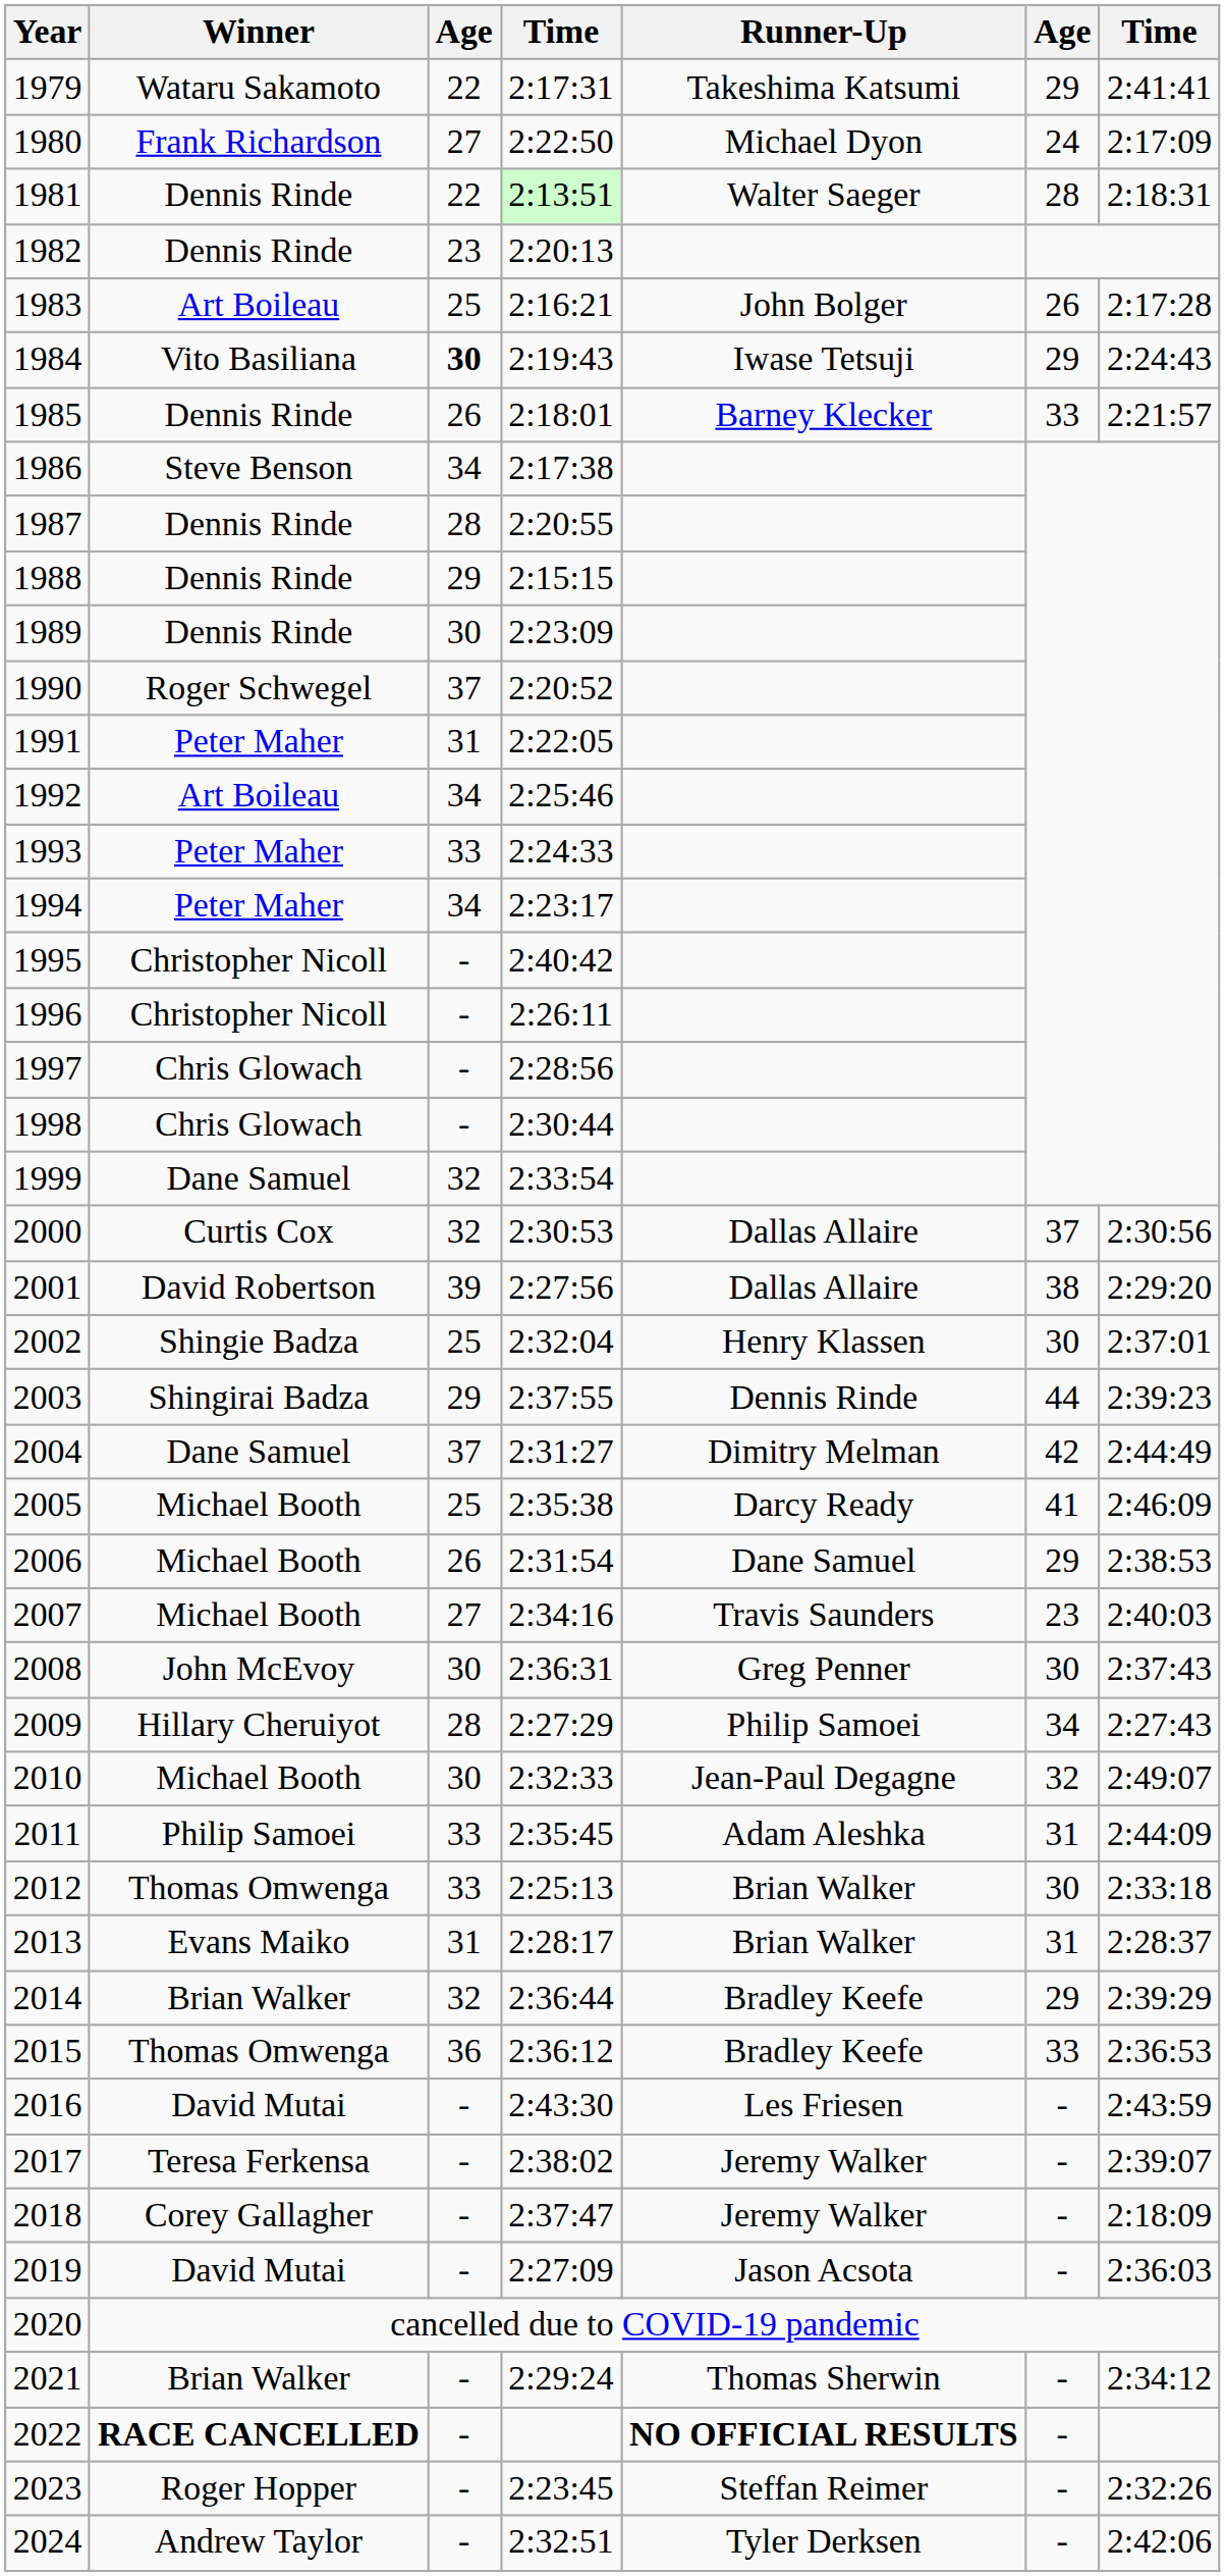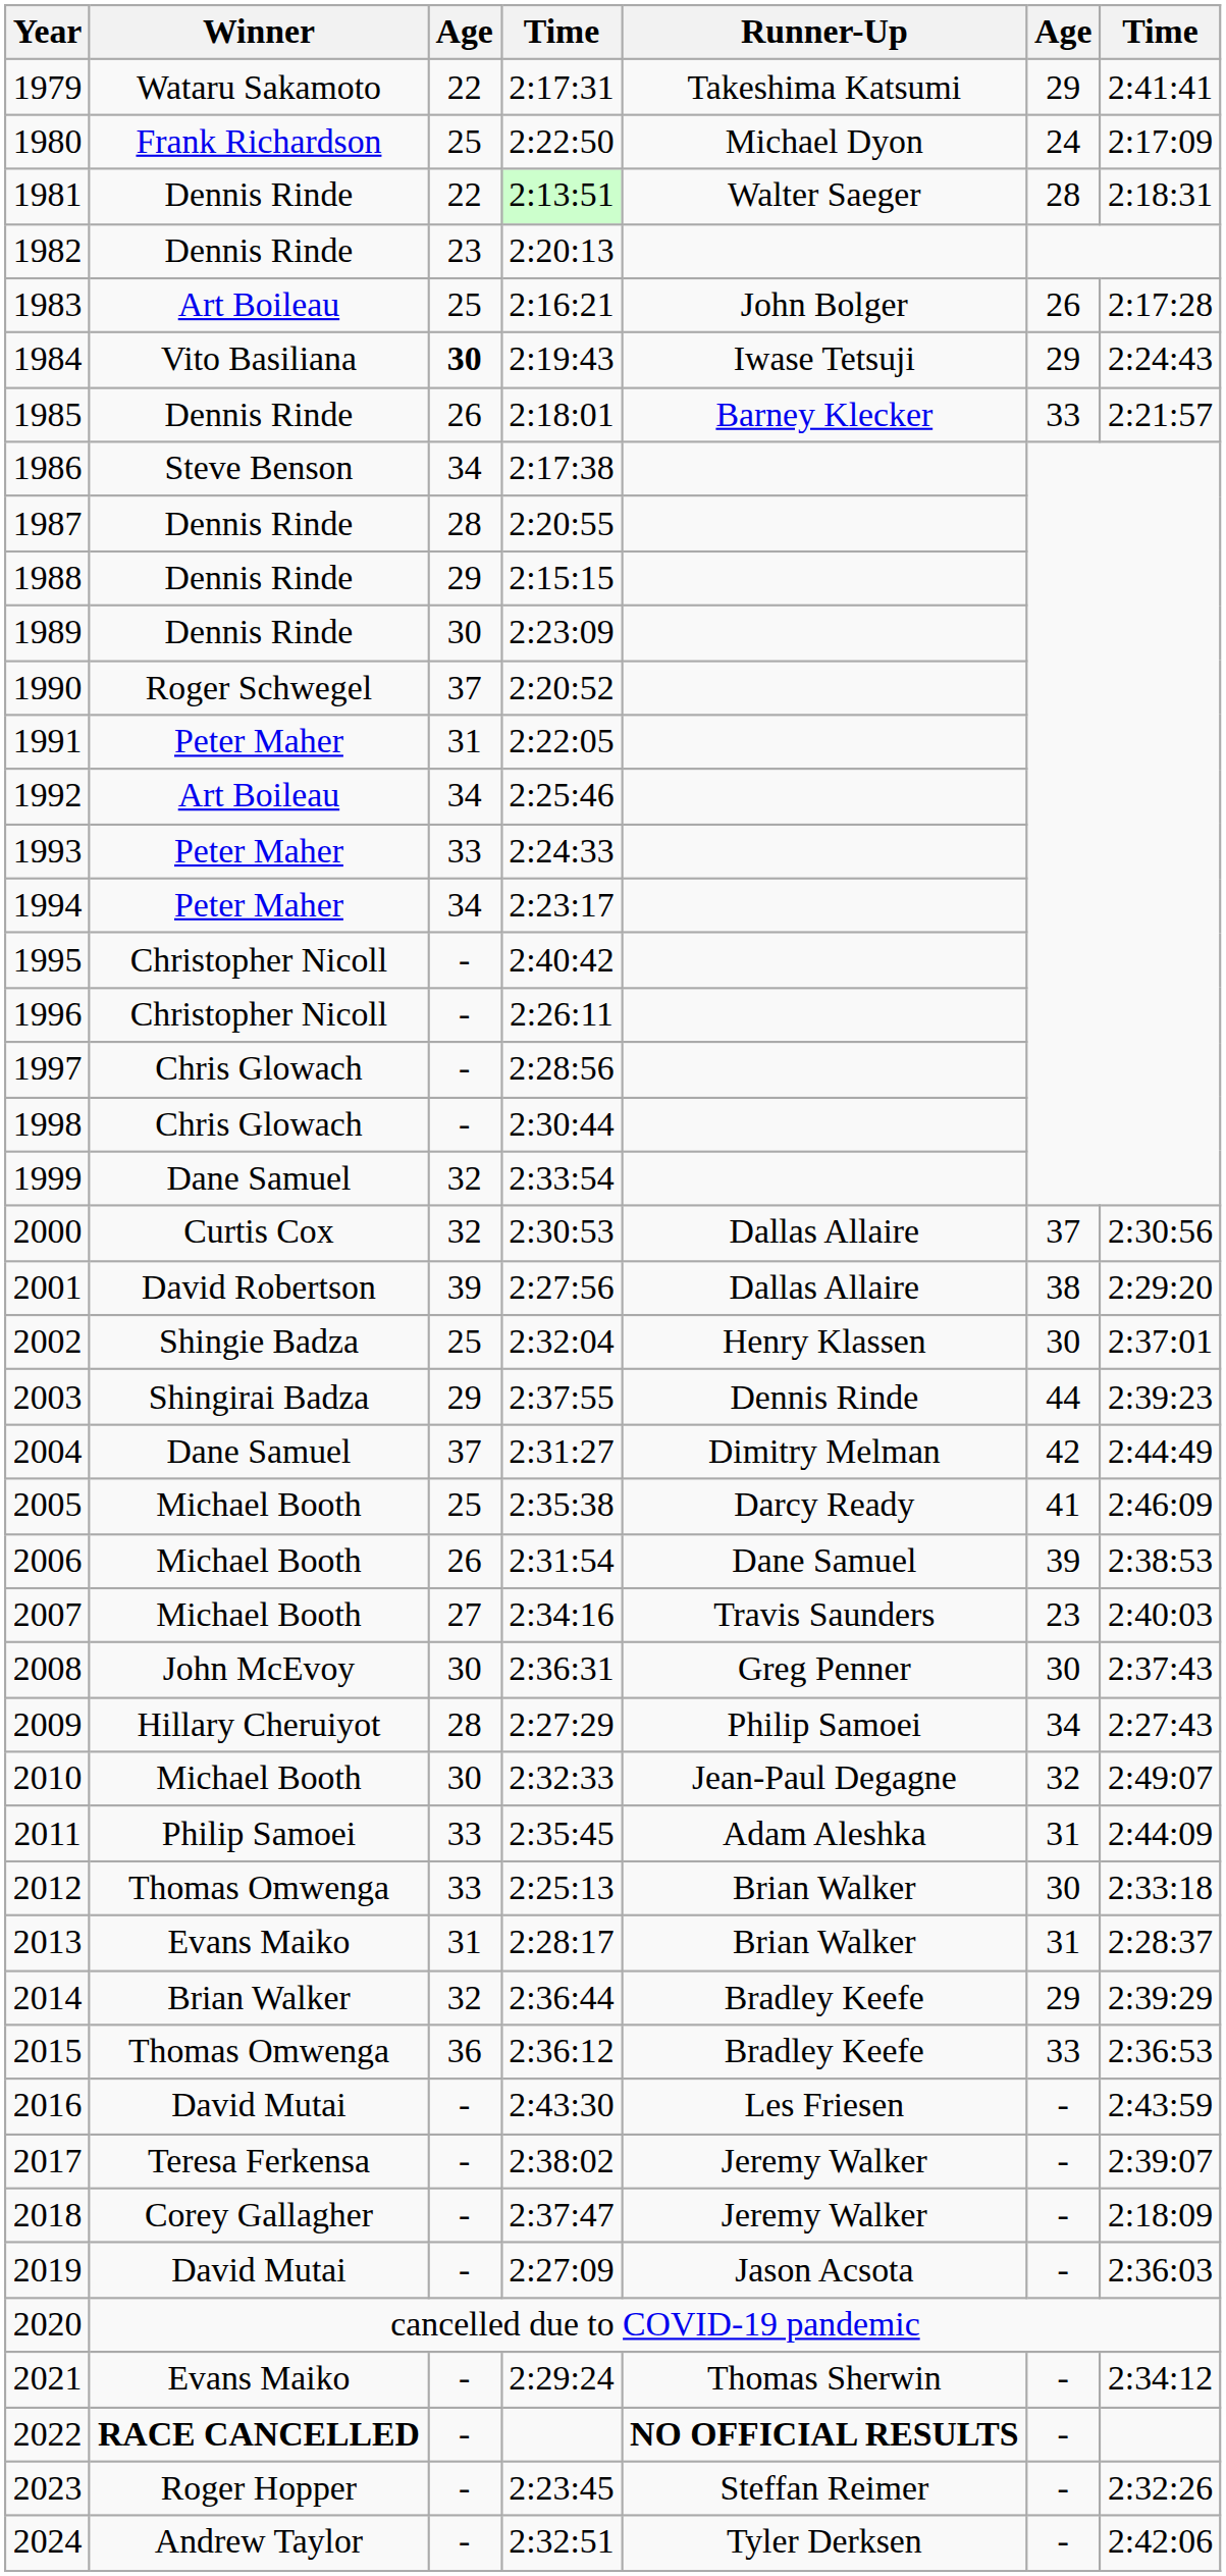 <table class="wikitable" style="text-align:center;">
 <tr>
 <th>Year</th>
 <th>Winner</th>
 <th>Age</th>
 <th>Time</th>
 <th>Runner-Up</th>
 <th>Age</th>
 <th>Time</th>
 </tr>
 <tr>
 <td>1979</td>
 <td>Wataru Sakamoto</td>
 <td>22</td>
 <td>2:17:31</td>
 <td>Takeshima Katsumi</td>
 <td>29</td>
 <td>2:41:41</td>
 </tr>
 <tr>
 <td>1980</td>
 <td><a href='#'>Frank Richardson</a></td>
-<td>27</td>
+<td>25</td>
 <td>2:22:50</td>
 <td>Michael Dyon</td>
 <td>24</td>
 <td>2:17:09</td>
 </tr>
 <tr>
 <td>1981</td>
 <td>Dennis Rinde</td>
 <td>22</td>
 <td bgcolor="#CCFFCC">2:13:51</td>
 <td>Walter Saeger</td>
 <td>28</td>
 <td>2:18:31</td>
 </tr>
 <tr>
 <td>1982</td>
 <td>Dennis Rinde</td>
 <td>23</td>
 <td>2:20:13</td>
 <td></td>
 </tr>
 <tr>
 <td>1983</td>
 <td><a href='#'>Art Boileau</a></td>
 <td>25</td>
 <td>2:16:21</td>
 <td>John Bolger</td>
 <td>26</td>
 <td>2:17:28</td>
 </tr>
 <tr>
 <td>1984</td>
 <td>Vito Basiliana</td>
 <td><strong>30</strong></td>
 <td>2:19:43</td>
 <td>Iwase Tetsuji</td>
 <td>29</td>
 <td>2:24:43</td>
 </tr>
 <tr>
 <td>1985</td>
 <td>Dennis Rinde</td>
 <td>26</td>
 <td>2:18:01</td>
 <td><a href='#'>Barney Klecker</a></td>
 <td>33</td>
 <td>2:21:57</td>
 </tr>
 <tr>
 <td>1986</td>
 <td>Steve Benson</td>
 <td>34</td>
 <td>2:17:38</td>
 <td></td>
 </tr>
 <tr>
 <td>1987</td>
 <td>Dennis Rinde</td>
 <td>28</td>
 <td>2:20:55</td>
 <td></td>
 </tr>
 <tr>
 <td>1988</td>
 <td>Dennis Rinde</td>
 <td>29</td>
 <td>2:15:15</td>
 <td></td>
 </tr>
 <tr>
 <td>1989</td>
 <td>Dennis Rinde</td>
 <td>30</td>
 <td>2:23:09</td>
 <td></td>
 </tr>
 <tr>
 <td>1990</td>
 <td>Roger Schwegel</td>
 <td>37</td>
 <td>2:20:52</td>
 <td></td>
 </tr>
 <tr>
 <td>1991</td>
 <td><a href='#'>Peter Maher</a></td>
 <td>31</td>
 <td>2:22:05</td>
 <td></td>
 </tr>
 <tr>
 <td>1992</td>
 <td><a href='#'>Art Boileau</a></td>
 <td>34</td>
 <td>2:25:46</td>
 <td></td>
 </tr>
 <tr>
 <td>1993</td>
 <td><a href='#'>Peter Maher</a></td>
 <td>33</td>
 <td>2:24:33</td>
 <td></td>
 </tr>
 <tr>
 <td>1994</td>
 <td><a href='#'>Peter Maher</a></td>
 <td>34</td>
 <td>2:23:17</td>
 <td></td>
 </tr>
 <tr>
 <td>1995</td>
 <td>Christopher Nicoll</td>
 <td>-</td>
 <td>2:40:42</td>
 <td></td>
 </tr>
 <tr>
 <td>1996</td>
 <td>Christopher Nicoll</td>
 <td>-</td>
 <td>2:26:11</td>
 <td></td>
 </tr>
 <tr>
 <td>1997</td>
 <td>Chris Glowach</td>
 <td>-</td>
 <td>2:28:56</td>
 <td></td>
 </tr>
 <tr>
 <td>1998</td>
 <td>Chris Glowach</td>
 <td>-</td>
 <td>2:30:44</td>
 <td></td>
 </tr>
 <tr>
 <td>1999</td>
 <td>Dane Samuel</td>
 <td>32</td>
 <td>2:33:54</td>
 <td></td>
 </tr>
 <tr>
 <td>2000</td>
 <td>Curtis Cox</td>
 <td>32</td>
 <td>2:30:53</td>
 <td>Dallas Allaire</td>
 <td>37</td>
 <td>2:30:56</td>
 </tr>
 <tr>
 <td>2001</td>
 <td>David Robertson</td>
 <td>39</td>
 <td>2:27:56</td>
 <td>Dallas Allaire</td>
 <td>38</td>
 <td>2:29:20</td>
 </tr>
 <tr>
 <td>2002</td>
 <td>Shingie Badza</td>
 <td>25</td>
 <td>2:32:04</td>
 <td>Henry Klassen</td>
 <td>30</td>
 <td>2:37:01</td>
 </tr>
 <tr>
 <td>2003</td>
 <td>Shingirai Badza</td>
 <td>29</td>
 <td>2:37:55</td>
 <td>Dennis Rinde</td>
 <td>44</td>
 <td>2:39:23</td>
 </tr>
 <tr>
 <td>2004</td>
 <td>Dane Samuel</td>
 <td>37</td>
 <td>2:31:27</td>
 <td>Dimitry Melman</td>
 <td>42</td>
 <td>2:44:49</td>
 </tr>
 <tr>
 <td>2005</td>
 <td>Michael Booth</td>
 <td>25</td>
 <td>2:35:38</td>
 <td>Darcy Ready</td>
 <td>41</td>
 <td>2:46:09</td>
 </tr>
 <tr>
 <td>2006</td>
 <td>Michael Booth</td>
 <td>26</td>
 <td>2:31:54</td>
 <td>Dane Samuel</td>
-<td>29</td>
+<td>39</td>
 <td>2:38:53</td>
 </tr>
 <tr>
 <td>2007</td>
 <td>Michael Booth</td>
 <td>27</td>
 <td>2:34:16</td>
 <td>Travis Saunders</td>
 <td>23</td>
 <td>2:40:03</td>
 </tr>
 <tr>
 <td>2008</td>
 <td>John McEvoy</td>
 <td>30</td>
 <td>2:36:31</td>
 <td>Greg Penner</td>
 <td>30</td>
 <td>2:37:43</td>
 </tr>
 <tr>
 <td>2009</td>
 <td>Hillary Cheruiyot</td>
 <td>28</td>
 <td>2:27:29</td>
 <td>Philip Samoei</td>
 <td>34</td>
 <td>2:27:43</td>
 </tr>
 <tr>
 <td>2010</td>
 <td>Michael Booth</td>
 <td>30</td>
 <td>2:32:33</td>
 <td>Jean-Paul Degagne</td>
 <td>32</td>
 <td>2:49:07</td>
 </tr>
 <tr>
 <td>2011</td>
 <td>Philip Samoei</td>
 <td>33</td>
 <td>2:35:45</td>
 <td>Adam Aleshka</td>
 <td>31</td>
 <td>2:44:09</td>
 </tr>
 <tr>
 <td>2012</td>
 <td>Thomas Omwenga</td>
 <td>33</td>
 <td>2:25:13</td>
 <td>Brian Walker</td>
 <td>30</td>
 <td>2:33:18</td>
 </tr>
 <tr>
 <td>2013</td>
 <td>Evans Maiko</td>
 <td>31</td>
 <td>2:28:17</td>
 <td>Brian Walker</td>
 <td>31</td>
 <td>2:28:37</td>
 </tr>
 <tr>
 <td>2014</td>
 <td>Brian Walker</td>
 <td>32</td>
 <td>2:36:44</td>
 <td>Bradley Keefe</td>
 <td>29</td>
 <td>2:39:29</td>
 </tr>
 <tr>
 <td>2015</td>
 <td>Thomas Omwenga</td>
 <td>36</td>
 <td>2:36:12</td>
 <td>Bradley Keefe</td>
 <td>33</td>
 <td>2:36:53</td>
 </tr>
 <tr>
 <td>2016</td>
 <td>David Mutai</td>
 <td>-</td>
 <td>2:43:30</td>
 <td>Les Friesen</td>
 <td>-</td>
 <td>2:43:59</td>
 </tr>
 <tr>
 <td>2017</td>
 <td>Teresa Ferkensa</td>
 <td>-</td>
 <td>2:38:02</td>
 <td>Jeremy Walker</td>
 <td>-</td>
 <td>2:39:07</td>
 </tr>
 <tr>
 <td>2018</td>
 <td>Corey Gallagher</td>
 <td>-</td>
 <td>2:37:47</td>
 <td>Jeremy Walker</td>
 <td>-</td>
 <td>2:18:09</td>
 </tr>
 <tr>
 <td>2019</td>
 <td>David Mutai</td>
 <td>-</td>
 <td>2:27:09</td>
 <td>Jason Acsota</td>
 <td>-</td>
 <td>2:36:03</td>
 </tr>
 <tr>
 <td>2020</td>
 <td colspan="6">cancelled due to <a href='#'>COVID-19 pandemic</a></td>
 </tr>
 <tr>
 <td>2021</td>
-<td>Brian Walker</td>
+<td>Evans Maiko</td>
 <td>-</td>
 <td>2:29:24</td>
 <td>Thomas Sherwin</td>
 <td>-</td>
 <td>2:34:12</td>
 </tr>
 <tr>
 <td>2022</td>
 <td><strong>RACE CANCELLED</strong></td>
 <td>-</td>
 <td></td>
 <td><strong>NO OFFICIAL RESULTS</strong></td>
 <td>-</td>
 <td></td>
 </tr>
 <tr>
 <td>2023</td>
 <td>Roger Hopper</td>
 <td>-</td>
 <td>2:23:45</td>
 <td>Steffan Reimer</td>
 <td>-</td>
 <td>2:32:26</td>
 </tr>
 <tr>
 <td>2024</td>
 <td>Andrew Taylor</td>
 <td>-</td>
 <td>2:32:51</td>
 <td>Tyler Derksen</td>
 <td>-</td>
 <td>2:42:06</td>
 </tr>
 <tr>
 </tr>
 </table>
